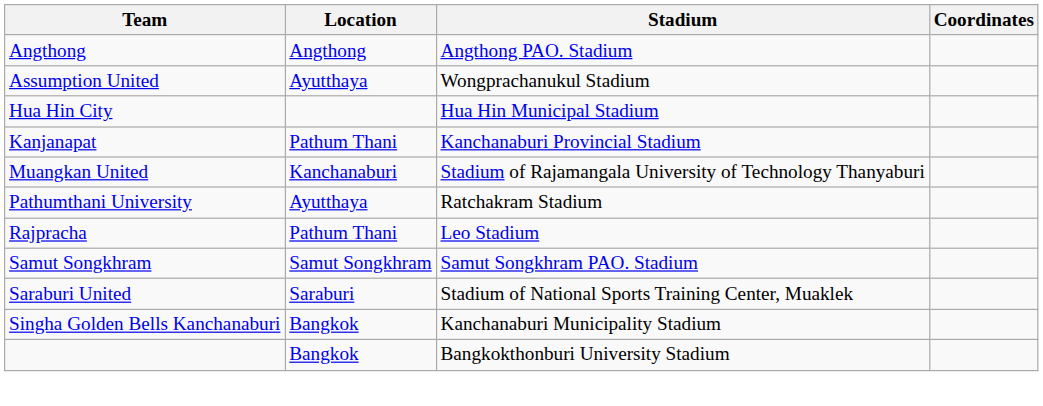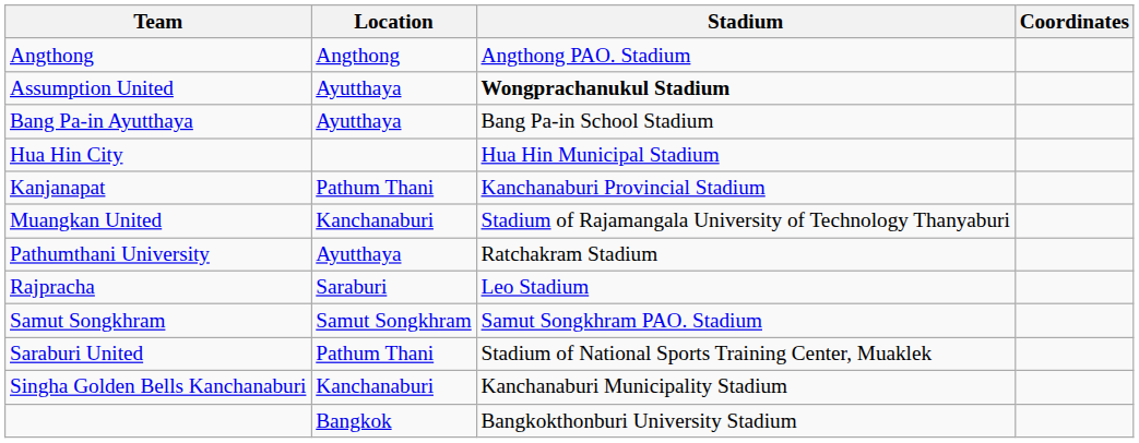 <table class="wikitable sortable">
 <tr>
 <th>Team</th>
 <th>Location</th>
 <th>Stadium</th>
 <th>Coordinates</th>
 </tr>
 <tr>
 <td><a href='#'>Angthong</a></td>
 <td><a href='#'>Angthong</a> </td>
 <td><a href='#'>Angthong PAO. Stadium</a></td>
 <td></td>
 </tr>
 <tr>
 <td><a href='#'>Assumption United</a></td>
 <td><a href='#'>Ayutthaya</a> </td>
-<td>Wongprachanukul Stadium</td>
+<td><strong>Wongprachanukul Stadium</strong></td>
+<td></td>
+</tr>
+<tr>
+<td><a href='#'>Bang Pa-in Ayutthaya</a></td>
+<td><a href='#'>Ayutthaya</a> </td>
+<td>Bang Pa-in School Stadium</td>
 <td></td>
 </tr>
 <tr>
 <td><a href='#'>Hua Hin City</a></td>
 <td></td>
 <td><a href='#'>Hua Hin Municipal Stadium</a></td>
 <td></td>
 </tr>
 <tr>
 <td><a href='#'>Kanjanapat</a></td>
 <td><a href='#'>Pathum Thani</a> </td>
 <td><a href='#'>Kanchanaburi Provincial Stadium</a></td>
 <td></td>
 </tr>
 <tr>
 <td><a href='#'>Muangkan United</a></td>
 <td><a href='#'>Kanchanaburi</a> </td>
 <td><a href='#'>Stadium</a> of Rajamangala University of Technology Thanyaburi</td>
 <td></td>
 </tr>
 <tr>
 <td><a href='#'>Pathumthani University</a></td>
 <td><a href='#'>Ayutthaya</a> </td>
 <td>Ratchakram Stadium</td>
 <td></td>
 </tr>
 <tr>
 <td><a href='#'>Rajpracha</a></td>
-<td><a href='#'>Pathum Thani</a> </td>
+<td><a href='#'>Saraburi</a> </td>
 <td><a href='#'>Leo Stadium</a></td>
 <td></td>
 </tr>
 <tr>
 <td><a href='#'>Samut Songkhram</a></td>
 <td><a href='#'>Samut Songkhram</a> </td>
 <td><a href='#'>Samut Songkhram PAO. Stadium</a></td>
 <td></td>
 </tr>
 <tr>
 <td><a href='#'>Saraburi United</a></td>
-<td><a href='#'>Saraburi</a> </td>
+<td><a href='#'>Pathum Thani</a> </td>
 <td>Stadium of National Sports Training Center, Muaklek</td>
 <td></td>
 </tr>
 <tr>
 <td><a href='#'>Singha Golden Bells Kanchanaburi</a></td>
-<td><a href='#'>Bangkok</a> </td>
+<td><a href='#'>Kanchanaburi</a> </td>
 <td>Kanchanaburi Municipality Stadium</td>
 <td></td>
 </tr>
 <tr>
 <td></td>
 <td><a href='#'>Bangkok</a> </td>
 <td>Bangkokthonburi University Stadium</td>
 <td></td>
 </tr>
 </table>
